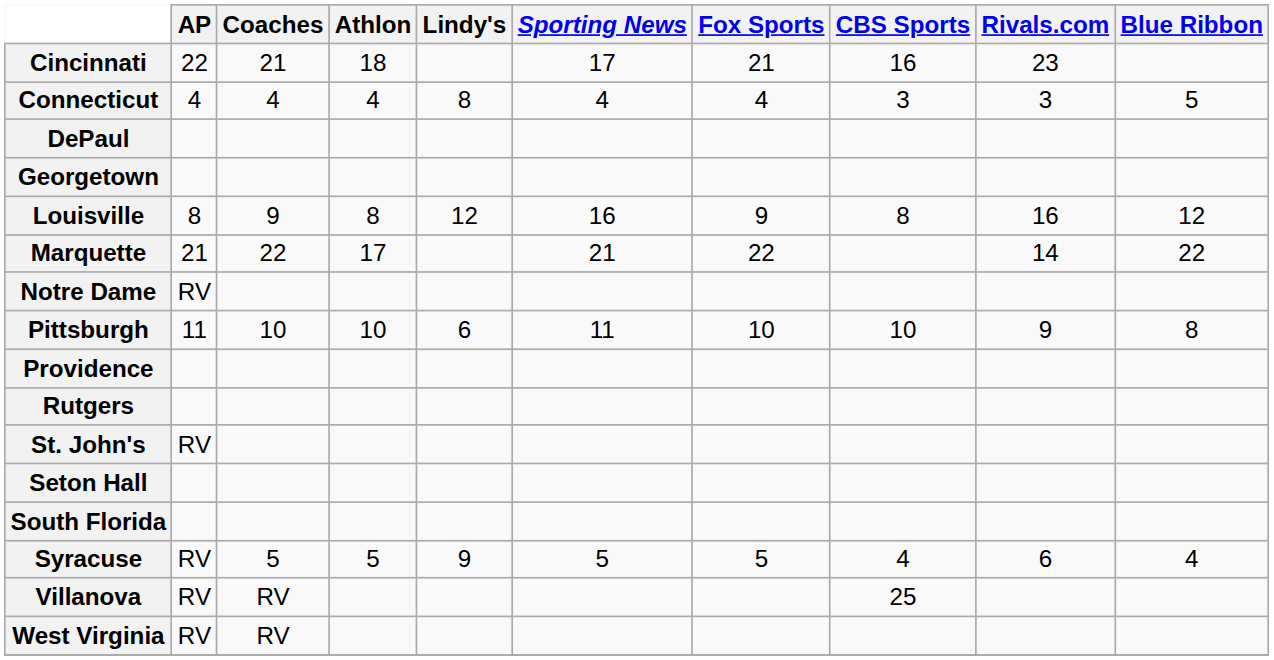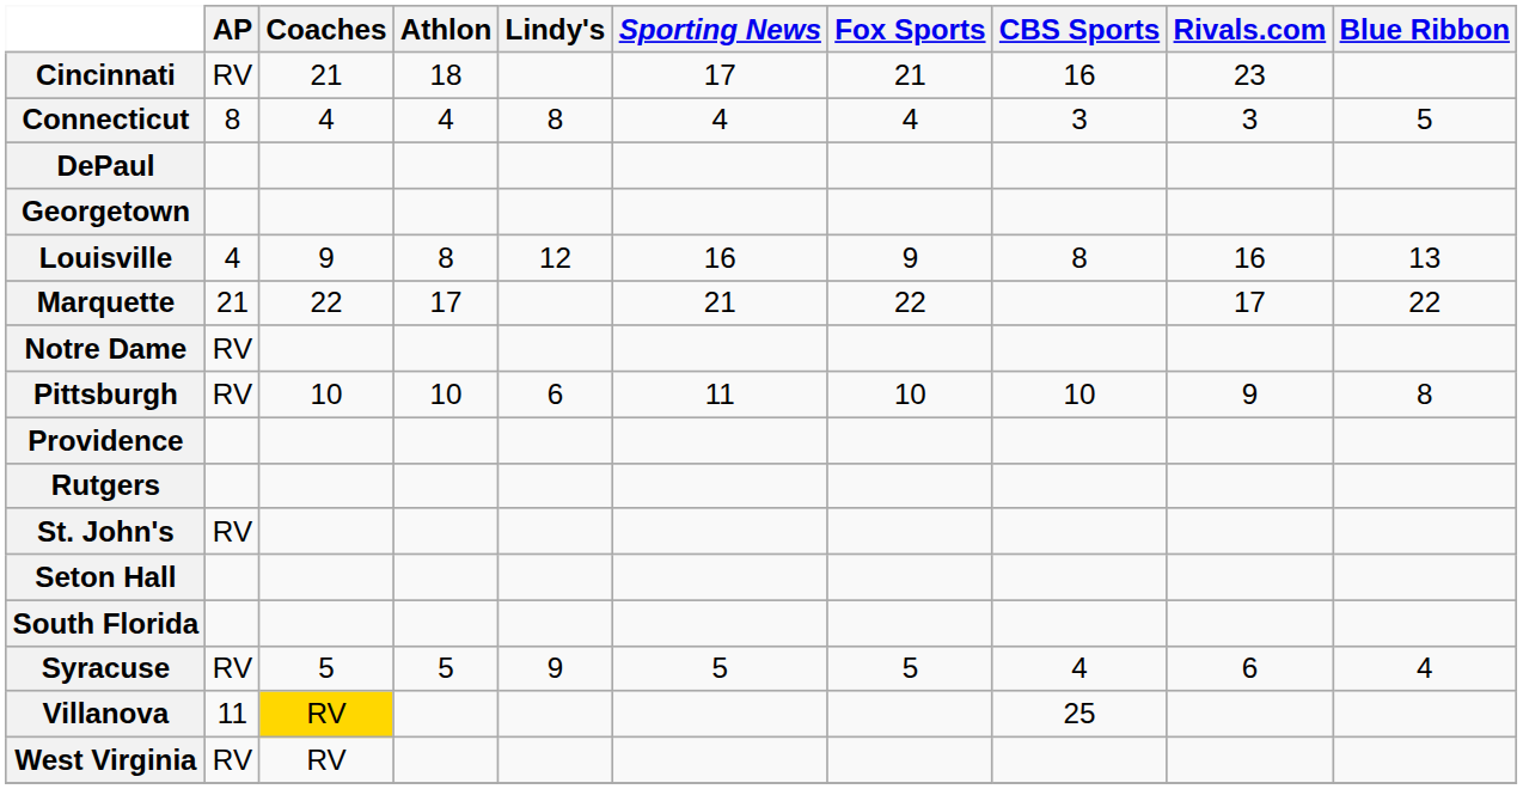 <table class="wikitable" style="white-space:nowrap; font-size:90%;">
 <tr>
 <td style="background:white; border-top-style:hidden; border-left-style:hidden;"></td>
 <th>AP</th>
 <th>Coaches</th>
 <th>Athlon</th>
 <th>Lindy's</th>
 <th><em><a href='#'>Sporting News</a></em></th>
 <th><a href='#'>Fox Sports</a></th>
 <th><a href='#'>CBS Sports</a></th>
 <th><a href='#'>Rivals.com</a></th>
 <th><a href='#'>Blue Ribbon</a></th>
 </tr>
 <tr style="text-align:center;">
 <th>Cincinnati</th>
-<td>22</td>
+<td>RV</td>
 <td>21</td>
 <td>18</td>
 <td></td>
 <td>17</td>
 <td>21</td>
 <td>16</td>
 <td>23</td>
 <td></td>
 </tr>
 <tr style="text-align:center;">
 <th>Connecticut</th>
-<td>4</td>
+<td>8</td>
 <td>4</td>
 <td>4</td>
 <td>8</td>
 <td>4</td>
 <td>4</td>
 <td>3</td>
 <td>3</td>
 <td>5</td>
 </tr>
 <tr style="text-align:center;">
 <th>DePaul</th>
 <td></td>
 <td></td>
 <td></td>
 <td></td>
 <td></td>
 <td></td>
 <td></td>
 <td></td>
 <td></td>
 </tr>
 <tr style="text-align:center;">
 <th>Georgetown</th>
 <td></td>
 <td></td>
 <td></td>
 <td></td>
 <td></td>
 <td></td>
 <td></td>
 <td></td>
 <td></td>
 </tr>
 <tr style="text-align:center;">
 <th>Louisville</th>
-<td>8</td>
+<td>4</td>
 <td>9</td>
 <td>8</td>
 <td>12</td>
 <td>16</td>
 <td>9</td>
 <td>8</td>
 <td>16</td>
-<td>12</td>
+<td>13</td>
 </tr>
 <tr style="text-align:center;">
 <th>Marquette</th>
 <td>21</td>
 <td>22</td>
 <td>17</td>
 <td></td>
 <td>21</td>
 <td>22</td>
 <td></td>
-<td>14</td>
+<td>17</td>
 <td>22</td>
 </tr>
 <tr style="text-align:center;">
 <th>Notre Dame</th>
 <td>RV</td>
 <td></td>
 <td></td>
 <td></td>
 <td></td>
 <td></td>
 <td></td>
 <td></td>
 <td></td>
 </tr>
 <tr style="text-align:center;">
 <th>Pittsburgh</th>
-<td>11</td>
+<td>RV</td>
 <td>10</td>
 <td>10</td>
 <td>6</td>
 <td>11</td>
 <td>10</td>
 <td>10</td>
 <td>9</td>
 <td>8</td>
 </tr>
 <tr style="text-align:center;">
 <th>Providence</th>
 <td></td>
 <td></td>
 <td></td>
 <td></td>
 <td></td>
 <td></td>
 <td></td>
 <td></td>
 <td></td>
 </tr>
 <tr style="text-align:center;">
 <th>Rutgers</th>
 <td></td>
 <td></td>
 <td></td>
 <td></td>
 <td></td>
 <td></td>
 <td></td>
 <td></td>
 <td></td>
 </tr>
 <tr style="text-align:center;">
 <th>St. John's</th>
 <td>RV</td>
 <td></td>
 <td></td>
 <td></td>
 <td></td>
 <td></td>
 <td></td>
 <td></td>
 <td></td>
 </tr>
 <tr style="text-align:center;">
 <th>Seton Hall</th>
 <td></td>
 <td></td>
 <td></td>
 <td></td>
 <td></td>
 <td></td>
 <td></td>
 <td></td>
 <td></td>
 </tr>
 <tr style="text-align:center;">
 <th>South Florida</th>
 <td></td>
 <td></td>
 <td></td>
 <td></td>
 <td></td>
 <td></td>
 <td></td>
 <td></td>
 <td></td>
 </tr>
 <tr style="text-align:center;">
 <th>Syracuse</th>
 <td>RV</td>
 <td>5</td>
 <td>5</td>
 <td>9</td>
 <td>5</td>
 <td>5</td>
 <td>4</td>
 <td>6</td>
 <td>4</td>
 </tr>
 <tr style="text-align:center;">
 <th>Villanova</th>
-<td>RV</td>
-<td>RV</td>
+<td>11</td>
+<td style="background: gold;">RV</td>
 <td></td>
 <td></td>
 <td></td>
 <td></td>
 <td>25</td>
 <td></td>
 <td></td>
 </tr>
 <tr style="text-align:center;">
 <th>West Virginia</th>
 <td>RV</td>
 <td>RV</td>
 <td></td>
 <td></td>
 <td></td>
 <td></td>
 <td></td>
 <td></td>
 <td></td>
 </tr>
 <tr>
 </tr>
 </table>
